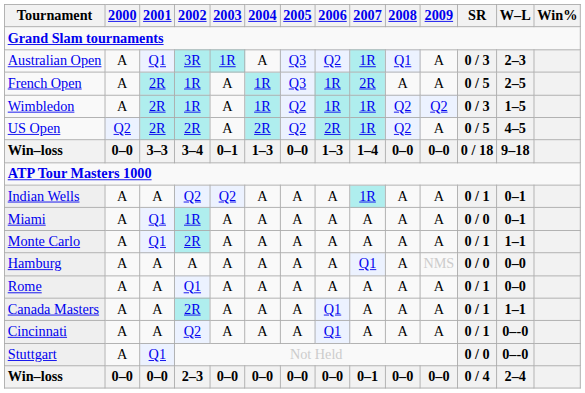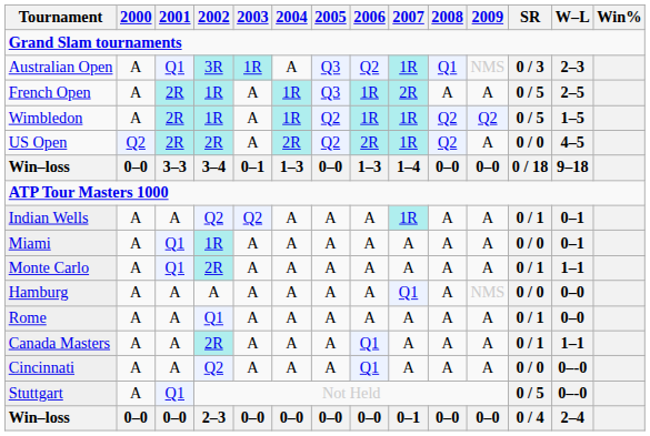 <table class=wikitable style=text-align:center>
 <tr>
 <th>Tournament</th>
 <th><a href='#'>2000</a></th>
 <th><a href='#'>2001</a></th>
 <th><a href='#'>2002</a></th>
 <th><a href='#'>2003</a></th>
 <th><a href='#'>2004</a></th>
 <th><a href='#'>2005</a></th>
 <th><a href='#'>2006</a></th>
 <th><a href='#'>2007</a></th>
 <th><a href='#'>2008</a></th>
 <th><a href='#'>2009</a></th>
 <th>SR</th>
 <th>W–L</th>
 <th>Win%</th>
 </tr>
 <tr>
 <td colspan=25 style=text-align:left><a href='#'><strong>Grand Slam tournaments</strong></a></td>
 </tr>
 <tr>
 <td align=left><a href='#'>Australian Open</a></td>
 <td>A</td>
 <td bgcolor=ecf2ff><a href='#'>Q1</a></td>
 <td bgcolor=afeeee><a href='#'>3R</a></td>
 <td bgcolor=afeeee><a href='#'>1R</a></td>
 <td>A</td>
 <td bgcolor=ecf2ff><a href='#'>Q3</a></td>
 <td bgcolor=ecf2ff><a href='#'>Q2</a></td>
 <td bgcolor=afeeee><a href='#'>1R</a></td>
 <td bgcolor=ecf2ff><a href='#'>Q1</a></td>
-<td>A</td>
+<td align="center" colspan="1" style="color:#cccccc;">NMS</td>
 <th>0 / 3</th>
 <th>2–3</th>
 <th></th>
 </tr>
 <tr>
 <td align=left><a href='#'>French Open</a></td>
 <td>A</td>
 <td bgcolor=afeeee><a href='#'>2R</a></td>
 <td bgcolor=afeeee><a href='#'>1R</a></td>
 <td>A</td>
 <td bgcolor=afeeee><a href='#'>1R</a></td>
 <td bgcolor=ecf2ff><a href='#'>Q3</a></td>
 <td bgcolor=afeeee><a href='#'>1R</a></td>
 <td bgcolor=afeeee><a href='#'>2R</a></td>
 <td>A</td>
 <td>A</td>
 <th>0 / 5</th>
 <th>2–5</th>
 <th></th>
 </tr>
 <tr>
 <td align=left><a href='#'>Wimbledon</a></td>
 <td>A</td>
 <td bgcolor=afeeee><a href='#'>2R</a></td>
 <td bgcolor=afeeee><a href='#'>1R</a></td>
 <td>A</td>
 <td bgcolor=afeeee><a href='#'>1R</a></td>
 <td bgcolor=ecf2ff><a href='#'>Q2</a></td>
 <td bgcolor=afeeee><a href='#'>1R</a></td>
 <td bgcolor=afeeee><a href='#'>1R</a></td>
 <td bgcolor=ecf2ff><a href='#'>Q2</a></td>
 <td bgcolor=ecf2ff><a href='#'>Q2</a></td>
-<th>0 / 3</th>
+<th>0 / 5</th>
 <th>1–5</th>
 <th></th>
 </tr>
 <tr>
 <td align=left><a href='#'>US Open</a></td>
 <td bgcolor=ecf2ff><a href='#'>Q2</a></td>
 <td bgcolor=afeeee><a href='#'>2R</a></td>
 <td bgcolor=afeeee><a href='#'>2R</a></td>
 <td>A</td>
 <td bgcolor=afeeee><a href='#'>2R</a></td>
 <td bgcolor=ecf2ff><a href='#'>Q2</a></td>
 <td bgcolor=afeeee><a href='#'>2R</a></td>
 <td bgcolor=afeeee><a href='#'>1R</a></td>
 <td bgcolor=ecf2ff><a href='#'>Q2</a></td>
 <td>A</td>
-<th>0 / 5</th>
+<th>0 / 0</th>
 <th>4–5</th>
 <th></th>
 </tr>
 <tr>
 <th style=text-align:left><strong>Win–loss</strong></th>
 <th>0–0</th>
 <th>3–3</th>
 <th>3–4</th>
 <th>0–1</th>
 <th>1–3</th>
 <th>0–0</th>
 <th>1–3</th>
 <th>1–4</th>
 <th>0–0</th>
 <th>0–0</th>
 <th>0 / 18</th>
 <th>9–18</th>
 <th></th>
 </tr>
 <tr>
 <td colspan=25 style=text-align:left><strong><a href='#'>ATP Tour Masters 1000</a></strong></td>
 </tr>
 <tr>
 <td bgcolor=efefef align=left><a href='#'>Indian Wells</a></td>
 <td>A</td>
 <td>A</td>
 <td bgcolor=ecf2ff><a href='#'>Q2</a></td>
 <td bgcolor=ecf2ff><a href='#'>Q2</a></td>
 <td>A</td>
 <td>A</td>
 <td>A</td>
 <td bgcolor=afeeee><a href='#'>1R</a></td>
 <td>A</td>
 <td>A</td>
 <th>0 / 1</th>
 <th>0–1</th>
 <th></th>
 </tr>
 <tr>
 <td bgcolor=efefef align=left><a href='#'>Miami</a></td>
 <td>A</td>
 <td bgcolor=ecf2ff><a href='#'>Q1</a></td>
 <td bgcolor=afeeee><a href='#'>1R</a></td>
 <td>A</td>
 <td>A</td>
 <td>A</td>
 <td>A</td>
 <td>A</td>
 <td>A</td>
 <td>A</td>
 <th>0 / 0</th>
 <th>0–1</th>
 <th></th>
 </tr>
 <tr>
 <td bgcolor=efefef align=left><a href='#'>Monte Carlo</a></td>
 <td>A</td>
 <td bgcolor=ecf2ff><a href='#'>Q1</a></td>
 <td bgcolor=afeeee><a href='#'>2R</a></td>
 <td>A</td>
 <td>A</td>
 <td>A</td>
 <td>A</td>
 <td>A</td>
 <td>A</td>
 <td>A</td>
 <th>0 / 1</th>
 <th>1–1</th>
 <th></th>
 </tr>
 <tr>
 <td bgcolor=efefef align=left><a href='#'>Hamburg</a></td>
 <td>A</td>
 <td>A</td>
 <td>A</td>
 <td>A</td>
 <td>A</td>
 <td>A</td>
 <td>A</td>
 <td bgcolor=ecf2ff><a href='#'>Q1</a></td>
 <td>A</td>
 <td align="center" colspan="1" style="color:#cccccc;">NMS</td>
 <th>0 / 0</th>
 <th>0–0</th>
 <th></th>
 </tr>
 <tr>
 <td bgcolor=efefef align=left><a href='#'>Rome</a></td>
 <td>A</td>
 <td>A</td>
 <td bgcolor=ecf2ff><a href='#'>Q1</a></td>
 <td>A</td>
 <td>A</td>
 <td>A</td>
 <td>A</td>
 <td>A</td>
 <td>A</td>
 <td>A</td>
 <th>0 / 1</th>
 <th>0–0</th>
 <th></th>
 </tr>
 <tr>
 <td bgcolor=efefef align=left><a href='#'>Canada Masters</a></td>
 <td>A</td>
 <td>A</td>
 <td bgcolor=afeeee><a href='#'>2R</a></td>
 <td>A</td>
 <td>A</td>
 <td>A</td>
 <td bgcolor=ecf2ff><a href='#'>Q1</a></td>
 <td>A</td>
 <td>A</td>
 <td>A</td>
 <th>0 / 1</th>
 <th>1–1</th>
 <th></th>
 </tr>
 <tr>
 <td bgcolor=efefef align=left><a href='#'>Cincinnati</a></td>
 <td>A</td>
 <td>A</td>
 <td bgcolor=ecf2ff><a href='#'>Q2</a></td>
 <td>A</td>
 <td>A</td>
 <td>A</td>
 <td bgcolor=ecf2ff><a href='#'>Q1</a></td>
 <td>A</td>
 <td>A</td>
 <td>A</td>
-<th>0 / 1</th>
+<th>0 / 0</th>
 <th>0–-0</th>
 <th></th>
 </tr>
 <tr>
 <td bgcolor=efefef align=left><a href='#'>Stuttgart</a></td>
 <td>A</td>
 <td bgcolor=ecf2ff><a href='#'>Q1</a></td>
 <td align="center" colspan="8" style="color:#cccccc;">Not Held</td>
-<th>0 / 0</th>
+<th>0 / 5</th>
 <th>0–-0</th>
 <th></th>
 </tr>
 <tr>
 <th style=text-align:left><strong>Win–loss</strong></th>
 <th>0–0</th>
 <th>0–0</th>
 <th>2–3</th>
 <th>0–0</th>
 <th>0–0</th>
 <th>0–0</th>
 <th>0–0</th>
 <th>0–1</th>
 <th>0–0</th>
 <th>0–0</th>
 <th>0 / 4</th>
 <th>2–4</th>
 <th></th>
 </tr>
 </table>
